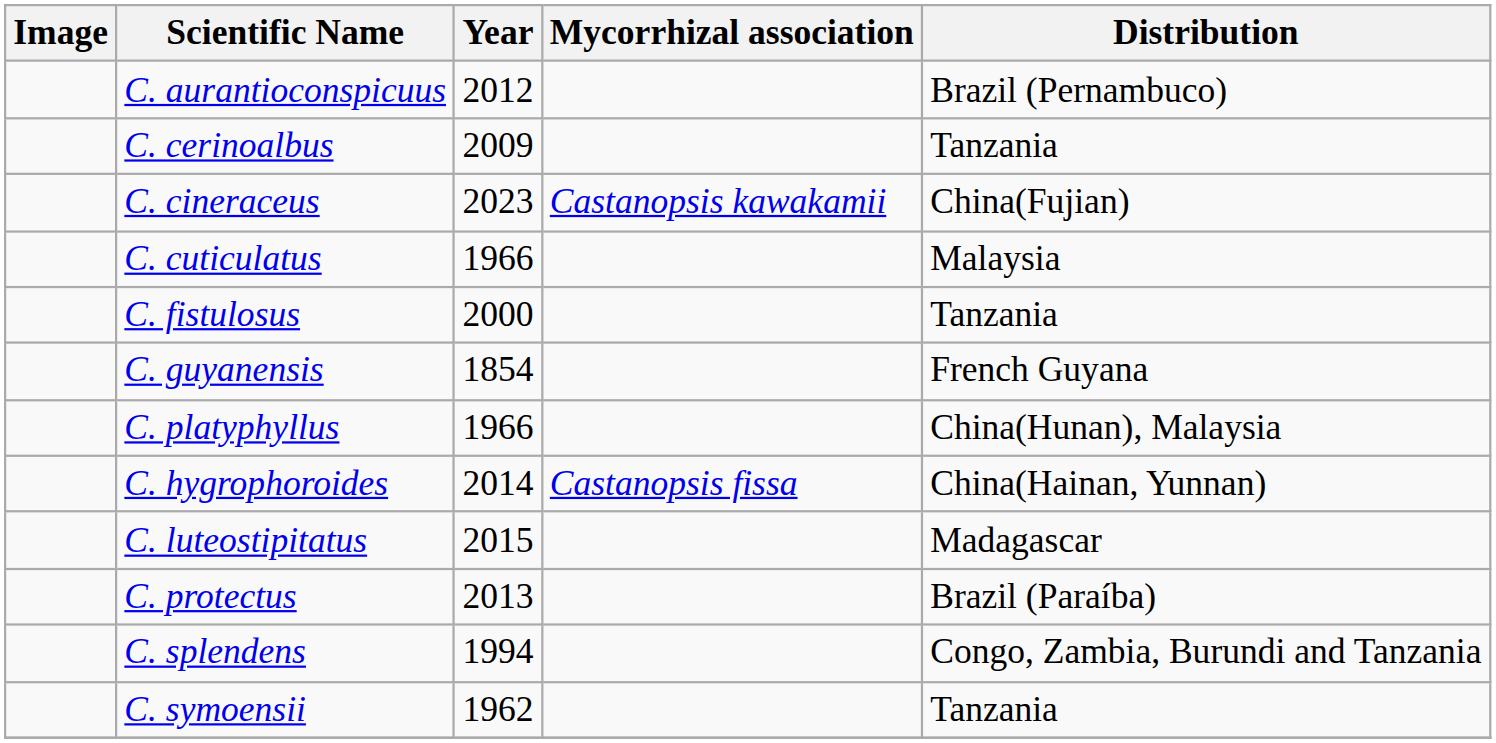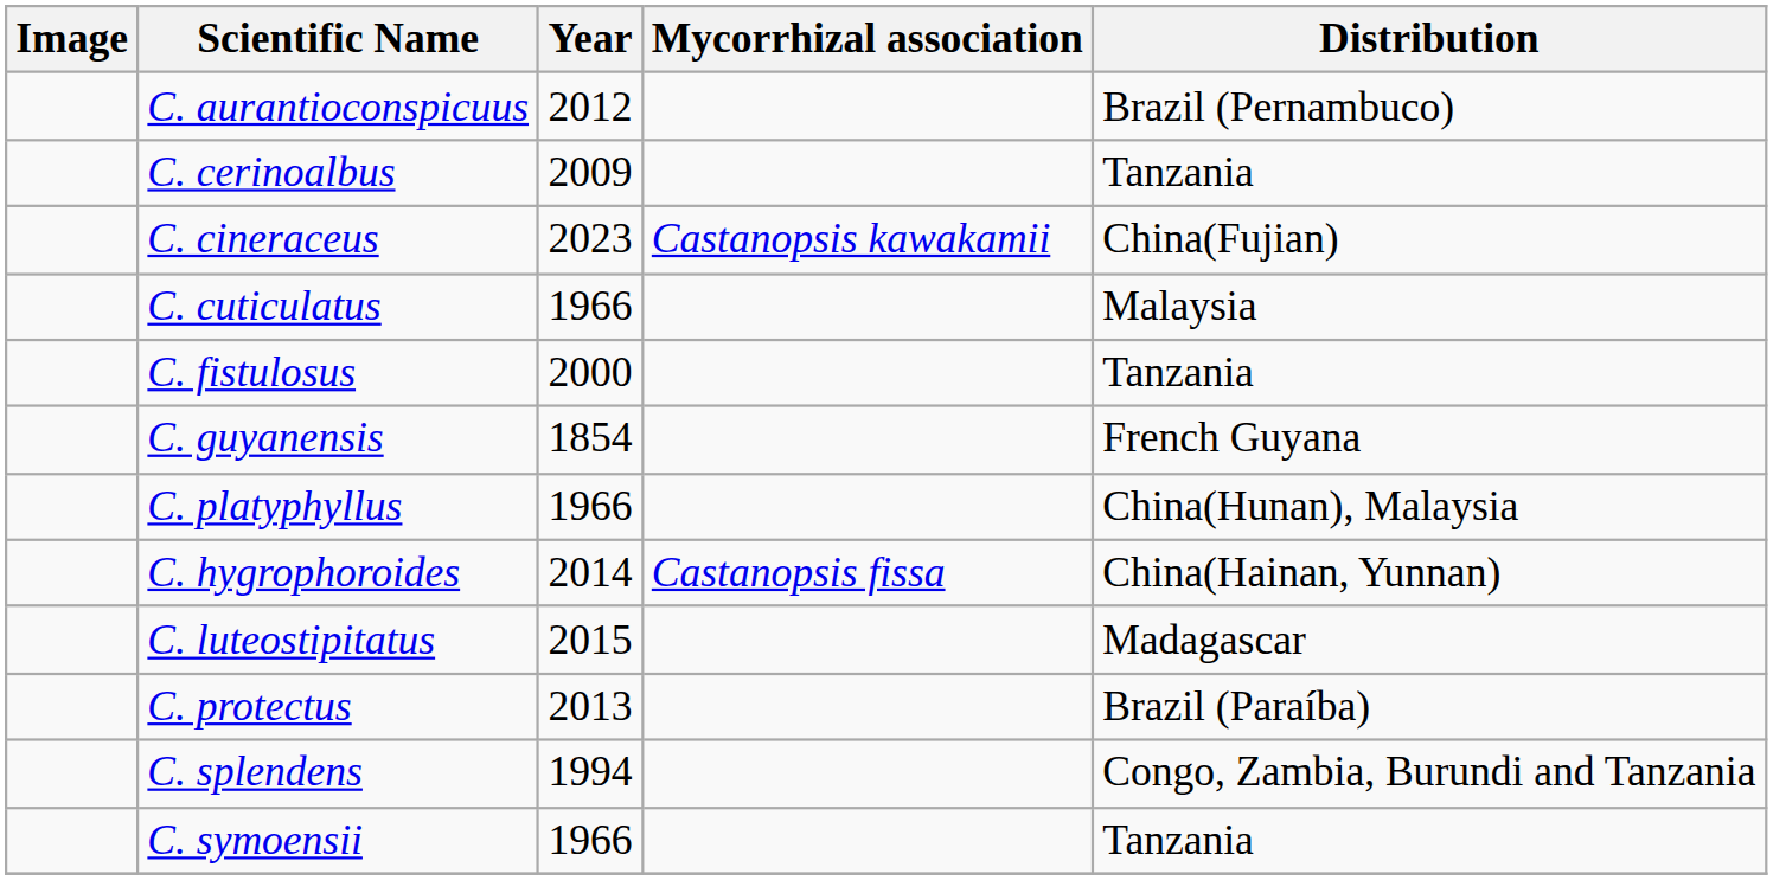 <table class="wikitable">
 <tr>
 <th>Image</th>
 <th>Scientific Name</th>
 <th>Year</th>
 <th>Mycorrhizal association</th>
 <th>Distribution</th>
 </tr>
 <tr>
 <td></td>
 <td><em><a href='#'>C. aurantioconspicuus</a></em> </td>
 <td>2012</td>
 <td></td>
 <td>Brazil (Pernambuco)</td>
 </tr>
 <tr>
 <td></td>
 <td><em><a href='#'>C. cerinoalbus</a></em> </td>
 <td>2009</td>
 <td></td>
 <td>Tanzania</td>
 </tr>
 <tr>
 <td></td>
 <td><em><a href='#'>C. cineraceus</a></em> </td>
 <td>2023</td>
 <td><em><a href='#'>Castanopsis kawakamii</a></em></td>
 <td>China(Fujian)</td>
 </tr>
 <tr>
 <td></td>
 <td><em><a href='#'>C. cuticulatus</a></em> </td>
 <td>1966</td>
 <td></td>
 <td>Malaysia</td>
 </tr>
 <tr>
 <td></td>
 <td><em><a href='#'>C. fistulosus</a></em> </td>
 <td>2000</td>
 <td></td>
 <td>Tanzania</td>
 </tr>
 <tr>
 <td></td>
 <td><em><a href='#'>C. guyanensis</a></em> </td>
 <td>1854</td>
 <td></td>
 <td>French Guyana</td>
 </tr>
 <tr>
 <td></td>
 <td><em><a href='#'>C. platyphyllus</a></em> </td>
 <td>1966</td>
 <td></td>
 <td>China(Hunan), Malaysia</td>
 </tr>
 <tr>
 <td></td>
 <td><em><a href='#'>C. hygrophoroides</a></em> </td>
 <td>2014</td>
 <td><em><a href='#'>Castanopsis fissa</a></em></td>
 <td>China(Hainan, Yunnan)</td>
 </tr>
 <tr>
 <td></td>
 <td><em><a href='#'>C. luteostipitatus</a></em> </td>
 <td>2015</td>
 <td></td>
 <td>Madagascar</td>
 </tr>
 <tr>
 <td></td>
 <td><em><a href='#'>C. protectus</a></em> </td>
 <td>2013</td>
 <td></td>
 <td>Brazil (Paraíba)</td>
 </tr>
 <tr>
 <td></td>
 <td><em><a href='#'>C. splendens</a></em></td>
 <td>1994</td>
 <td></td>
 <td>Congo, Zambia, Burundi and Tanzania</td>
 </tr>
 <tr>
 <td></td>
 <td><em><a href='#'>C. symoensii</a></em></td>
-<td>1962</td>
+<td>1966</td>
 <td></td>
 <td>Tanzania</td>
 </tr>
 <tr>
 </tr>
 </table>
